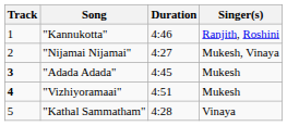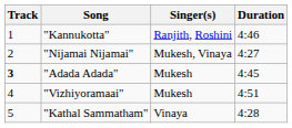 <table class="wikitable" style="font-size:95%;">
 <tr>
 <th>Track</th>
 <th>Song</th>
+<th>Singer(s)</th>
 <th>Duration</th>
-<th>Singer(s)</th>
 </tr>
 <tr>
 <td>1</td>
 <td>"Kannukotta"</td>
+<td><a href='#'>Ranjith</a>, <a href='#'>Roshini</a></td>
 <td>4:46</td>
-<td><a href='#'>Ranjith</a>, <a href='#'>Roshini</a></td>
 </tr>
 <tr>
 <td>2</td>
 <td>"Nijamai Nijamai"</td>
+<td>Mukesh, Vinaya</td>
 <td>4:27</td>
-<td>Mukesh, Vinaya</td>
 </tr>
 <tr>
 <td><strong>3</strong></td>
 <td>"Adada Adada"</td>
+<td>Mukesh</td>
 <td>4:45</td>
-<td>Mukesh</td>
 </tr>
 <tr>
-<td><strong>4</strong></td>
+<td>4</td>
 <td>"Vizhiyoramaai"</td>
+<td>Mukesh</td>
 <td>4:51</td>
-<td>Mukesh</td>
 </tr>
 <tr>
 <td>5</td>
 <td>"Kathal Sammatham"</td>
+<td>Vinaya</td>
 <td>4:28</td>
-<td>Vinaya</td>
 </tr>
 </table>
